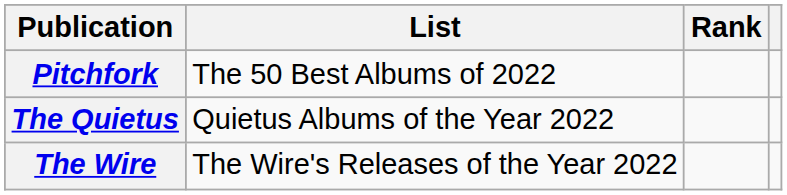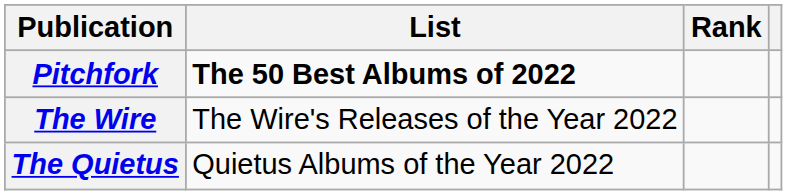 <table class="wikitable sortable plainrowheaders">
 <tr>
 <th scope="col">Publication</th>
 <th scope="col">List</th>
 <th scope="col">Rank</th>
 <th scope="col" class="unsortable"></th>
 </tr>
 <tr>
 <th scope="row"><em><a href='#'>Pitchfork</a></em></th>
-<td>The 50 Best Albums of 2022</td>
+<td><strong>The 50 Best Albums of 2022</strong></td>
+<td></td>
+<td></td>
+</tr>
+<tr>
+<th scope="row"><em><a href='#'>The Wire</a></em></th>
+<td>The Wire's Releases of the Year 2022</td>
 <td></td>
 <td></td>
 </tr>
 <tr>
 <th scope="row"><em><a href='#'>The Quietus</a></em></th>
 <td>Quietus Albums of the Year 2022</td>
 <td></td>
 <td></td>
 </tr>
-<tr>
-<th scope="row"><em><a href='#'>The Wire</a></em></th>
-<td>The Wire's Releases of the Year 2022</td>
-<td></td>
-<td></td>
-</tr>
 </table>
